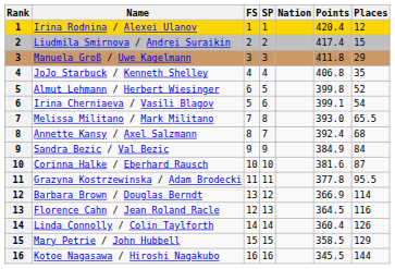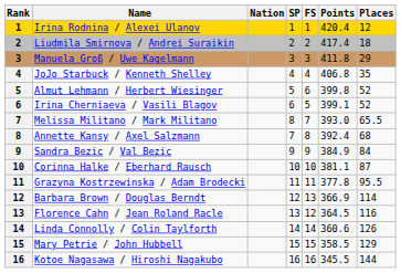 <table class="wikitable">
 <tr>
 <th>Rank</th>
 <th>Name</th>
+<th>Nation</th>
+<th>SP</th>
 <th>FS</th>
-<th>SP</th>
-<th>Nation</th>
 <th>Points</th>
 <th>Places</th>
 </tr>
 <tr style="background:gold;">
 <td style="text-align:center;"><strong>1</strong></td>
 <td><a href='#'>Irina Rodnina</a> / <a href='#'>Alexei Ulanov</a></td>
+<td></td>
 <td>1</td>
 <td>1</td>
-<td></td>
 <td>420.4</td>
 <td>12</td>
 </tr>
 <tr style="background:silver;">
 <td style="text-align:center;"><strong>2</strong></td>
 <td><a href='#'>Liudmila Smirnova</a> / <a href='#'>Andrei Suraikin</a></td>
+<td></td>
 <td>2</td>
 <td>2</td>
-<td></td>
 <td>417.4</td>
-<td>15</td>
+<td>18</td>
 </tr>
 <tr style="background:#c96;">
 <td style="text-align:center;"><strong>3</strong></td>
 <td><a href='#'>Manuela Groß</a> / <a href='#'>Uwe Kagelmann</a></td>
+<td></td>
 <td>3</td>
 <td>3</td>
-<td></td>
 <td>411.8</td>
 <td>29</td>
 </tr>
 <tr>
 <th>4</th>
 <td><a href='#'>JoJo Starbuck</a> / <a href='#'>Kenneth Shelley</a></td>
+<td></td>
 <td>4</td>
 <td>4</td>
-<td></td>
 <td>406.8</td>
 <td>35</td>
 </tr>
 <tr>
 <th>5</th>
 <td><a href='#'>Almut Lehmann</a> / <a href='#'>Herbert Wiesinger</a></td>
+<td></td>
+<td>5</td>
 <td>6</td>
-<td>5</td>
-<td></td>
 <td>399.8</td>
 <td>52</td>
 </tr>
 <tr>
 <th>6</th>
 <td><a href='#'>Irina Cherniaeva</a> / <a href='#'>Vasili Blagov</a></td>
+<td></td>
+<td>6</td>
 <td>5</td>
-<td>6</td>
-<td></td>
 <td>399.1</td>
-<td>54</td>
+<td>52</td>
 </tr>
 <tr>
 <th>7</th>
 <td><a href='#'>Melissa Militano</a> / <a href='#'>Mark Militano</a></td>
+<td></td>
+<td>8</td>
 <td>7</td>
-<td>8</td>
-<td></td>
 <td>393.0</td>
 <td>65.5</td>
 </tr>
 <tr>
 <th>8</th>
 <td><a href='#'>Annette Kansy</a> / <a href='#'>Axel Salzmann</a></td>
+<td></td>
+<td>7</td>
 <td>8</td>
-<td>7</td>
-<td></td>
 <td>392.4</td>
 <td>68</td>
 </tr>
 <tr>
 <th>9</th>
 <td><a href='#'>Sandra Bezic</a> / <a href='#'>Val Bezic</a></td>
+<td></td>
 <td>9</td>
 <td>9</td>
-<td></td>
 <td>384.9</td>
 <td>84</td>
 </tr>
 <tr>
 <th>10</th>
 <td><a href='#'>Corinna Halke</a> / <a href='#'>Eberhard Rausch</a></td>
+<td></td>
 <td>10</td>
 <td>10</td>
-<td></td>
-<td>381.6</td>
+<td>381.1</td>
 <td>87</td>
 </tr>
 <tr>
 <th>11</th>
 <td><a href='#'>Grazyna Kostrzewinska</a> / <a href='#'>Adam Brodecki</a></td>
+<td></td>
 <td>11</td>
 <td>11</td>
-<td></td>
 <td>377.8</td>
 <td>95.5</td>
 </tr>
 <tr>
 <th>12</th>
 <td><a href='#'>Barbara Brown</a> / <a href='#'>Douglas Berndt</a></td>
+<td></td>
+<td>12</td>
 <td>13</td>
-<td>12</td>
-<td></td>
 <td>366.9</td>
 <td>114</td>
 </tr>
 <tr>
 <th>13</th>
 <td><a href='#'>Florence Cahn</a> / <a href='#'>Jean Roland Racle</a></td>
+<td></td>
+<td>13</td>
 <td>12</td>
-<td>13</td>
-<td></td>
 <td>364.5</td>
 <td>116</td>
 </tr>
 <tr>
 <th>14</th>
 <td><a href='#'>Linda Connolly</a> / <a href='#'>Colin Taylforth</a></td>
+<td></td>
 <td>14</td>
 <td>14</td>
-<td></td>
-<td>360.4</td>
+<td>360.6</td>
 <td>126</td>
 </tr>
 <tr>
 <th>15</th>
 <td><a href='#'>Mary Petrie</a> / <a href='#'>John Hubbell</a></td>
+<td></td>
 <td>15</td>
 <td>15</td>
-<td></td>
 <td>358.5</td>
 <td>129</td>
 </tr>
 <tr>
 <th>16</th>
 <td><a href='#'>Kotoe Nagasawa</a> / <a href='#'>Hiroshi Nagakubo</a></td>
+<td></td>
 <td>16</td>
 <td>16</td>
-<td></td>
 <td>345.5</td>
 <td>144</td>
 </tr>
 </table>
